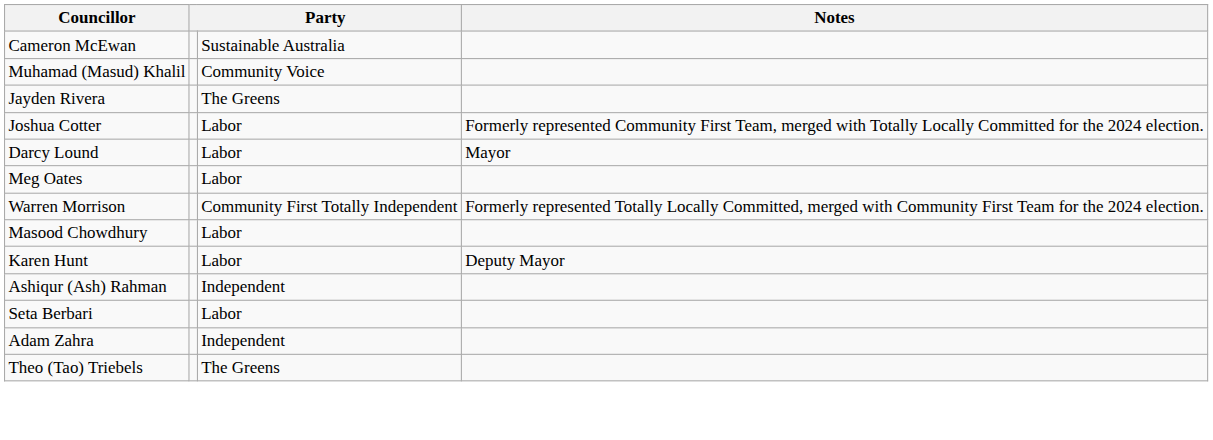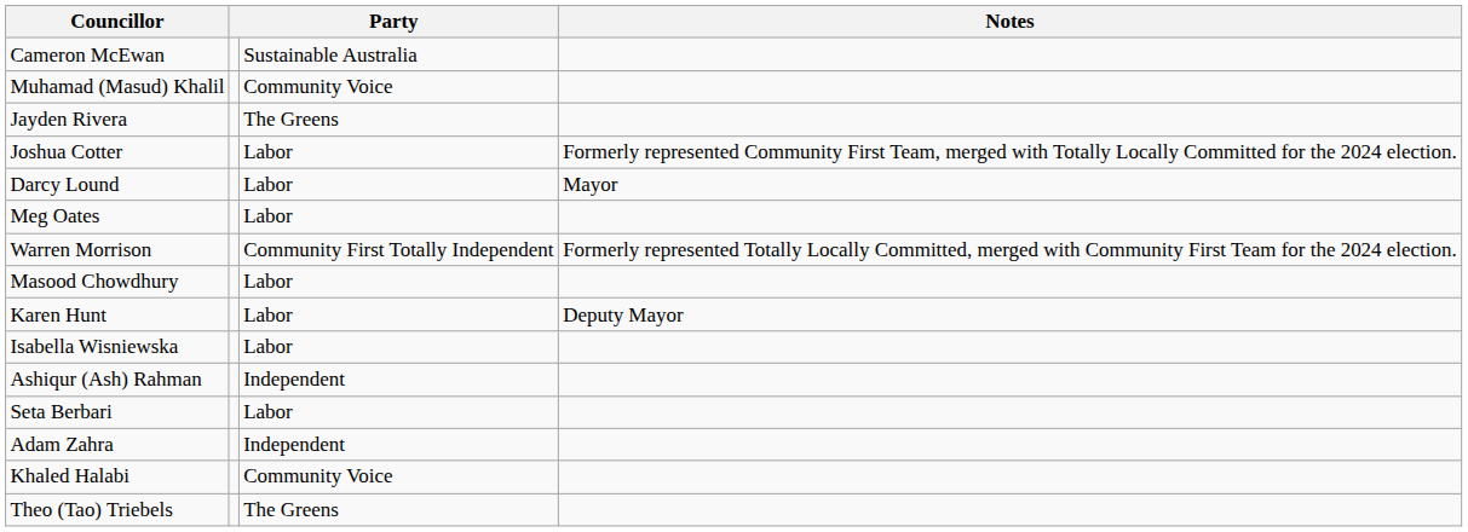 <table class="wikitable">
 <tr>
 <th>Councillor</th>
 <th colspan="2">Party</th>
 <th>Notes</th>
 </tr>
 <tr>
 <td>Cameron McEwan</td>
 <td></td>
 <td>Sustainable Australia</td>
 <td></td>
 </tr>
 <tr>
 <td>Muhamad (Masud) Khalil</td>
 <td></td>
 <td>Community Voice</td>
 <td></td>
 </tr>
 <tr>
 <td>Jayden Rivera</td>
 <td></td>
 <td>The Greens</td>
 <td></td>
 </tr>
 <tr>
 <td>Joshua Cotter</td>
 <td></td>
 <td>Labor</td>
 <td>Formerly represented Community First Team, merged with Totally Locally Committed for the 2024 election. </td>
 </tr>
 <tr>
 <td>Darcy Lound</td>
 <td></td>
 <td>Labor</td>
 <td>Mayor</td>
 </tr>
 <tr>
 <td>Meg Oates</td>
 <td></td>
 <td>Labor</td>
 <td></td>
 </tr>
 <tr>
 <td>Warren Morrison</td>
 <td></td>
 <td>Community First Totally Independent</td>
 <td>Formerly represented Totally Locally Committed, merged with Community First Team for the 2024 election. </td>
 </tr>
 <tr>
 <td>Masood Chowdhury</td>
 <td></td>
 <td>Labor</td>
 <td></td>
 </tr>
 <tr>
 <td>Karen Hunt</td>
 <td></td>
 <td>Labor</td>
 <td>Deputy Mayor</td>
 </tr>
 <tr>
+<td>Isabella Wisniewska</td>
+<td></td>
+<td>Labor</td>
+<td></td>
+</tr>
+<tr>
 <td>Ashiqur (Ash) Rahman</td>
 <td></td>
 <td>Independent</td>
 <td></td>
 </tr>
 <tr>
 <td>Seta Berbari</td>
 <td></td>
 <td>Labor</td>
 <td></td>
 </tr>
 <tr>
 <td>Adam Zahra</td>
 <td></td>
 <td>Independent</td>
 <td></td>
 </tr>
 <tr>
+<td>Khaled Halabi</td>
+<td></td>
+<td>Community Voice</td>
+<td></td>
+</tr>
+<tr>
 <td>Theo (Tao) Triebels</td>
 <td></td>
 <td>The Greens</td>
 <td></td>
 </tr>
 </table>
